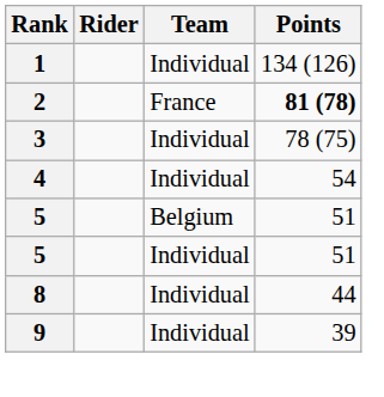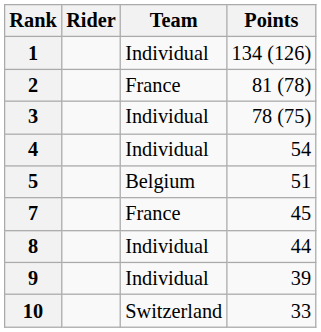 <table class="wikitable">
 <tr>
 <th scope="col">Rank</th>
 <th scope="col">Rider</th>
 <th scope="col">Team</th>
 <th scope="col">Points</th>
 </tr>
 <tr>
 <th scope="row">1</th>
 <td></td>
 <td>Individual</td>
 <td style="text-align:right;">134 (126)</td>
 </tr>
 <tr>
 <th scope="row">2</th>
 <td></td>
 <td>France</td>
-<td style="text-align:right;"><strong>81 (78)</strong></td>
+<td style="text-align:right;">81 (78)</td>
 </tr>
 <tr>
 <th scope="row">3</th>
 <td></td>
 <td>Individual</td>
 <td style="text-align:right;">78 (75)</td>
 </tr>
 <tr>
 <th scope="row">4</th>
 <td></td>
 <td>Individual</td>
 <td style="text-align:right;">54</td>
 </tr>
 <tr>
 <th scope="row">5</th>
 <td></td>
 <td>Belgium</td>
 <td style="text-align:right;">51</td>
 </tr>
 <tr>
-<th scope="row">5</th>
+<th scope="row">7</th>
 <td></td>
-<td>Individual</td>
-<td style="text-align:right;">51</td>
+<td>France</td>
+<td style="text-align:right;">45</td>
 </tr>
 <tr>
 <th scope="row">8</th>
 <td></td>
 <td>Individual</td>
 <td style="text-align:right;">44</td>
 </tr>
 <tr>
 <th scope="row">9</th>
 <td></td>
 <td>Individual</td>
 <td style="text-align:right;">39</td>
 </tr>
+<tr>
+<th scope="row">10</th>
+<td></td>
+<td>Switzerland</td>
+<td style="text-align:right;">33</td>
+</tr>
 </table>
